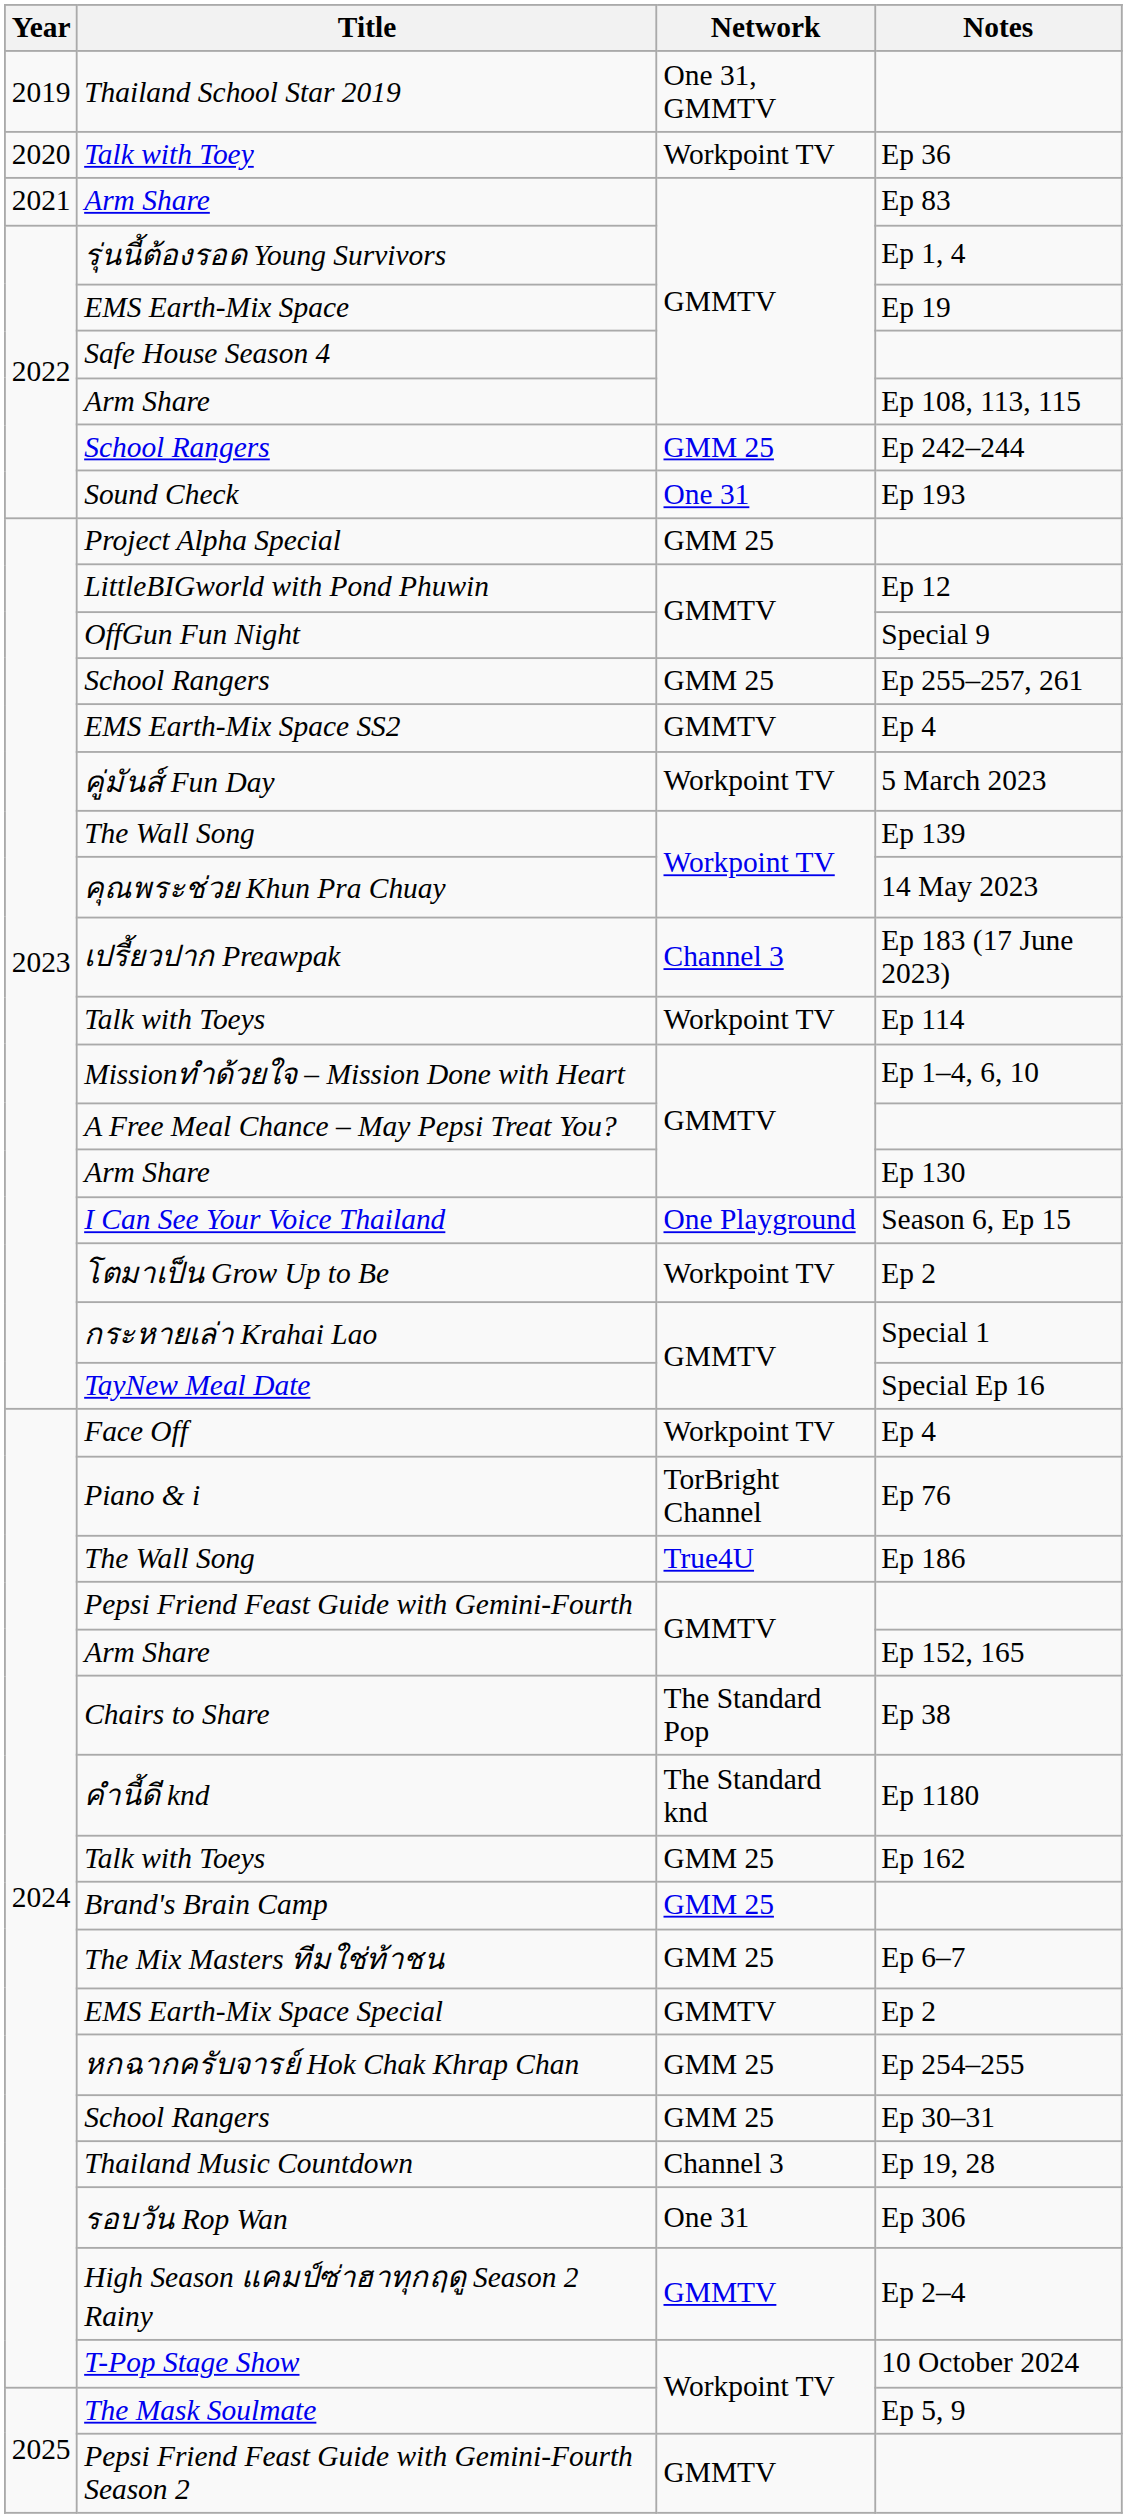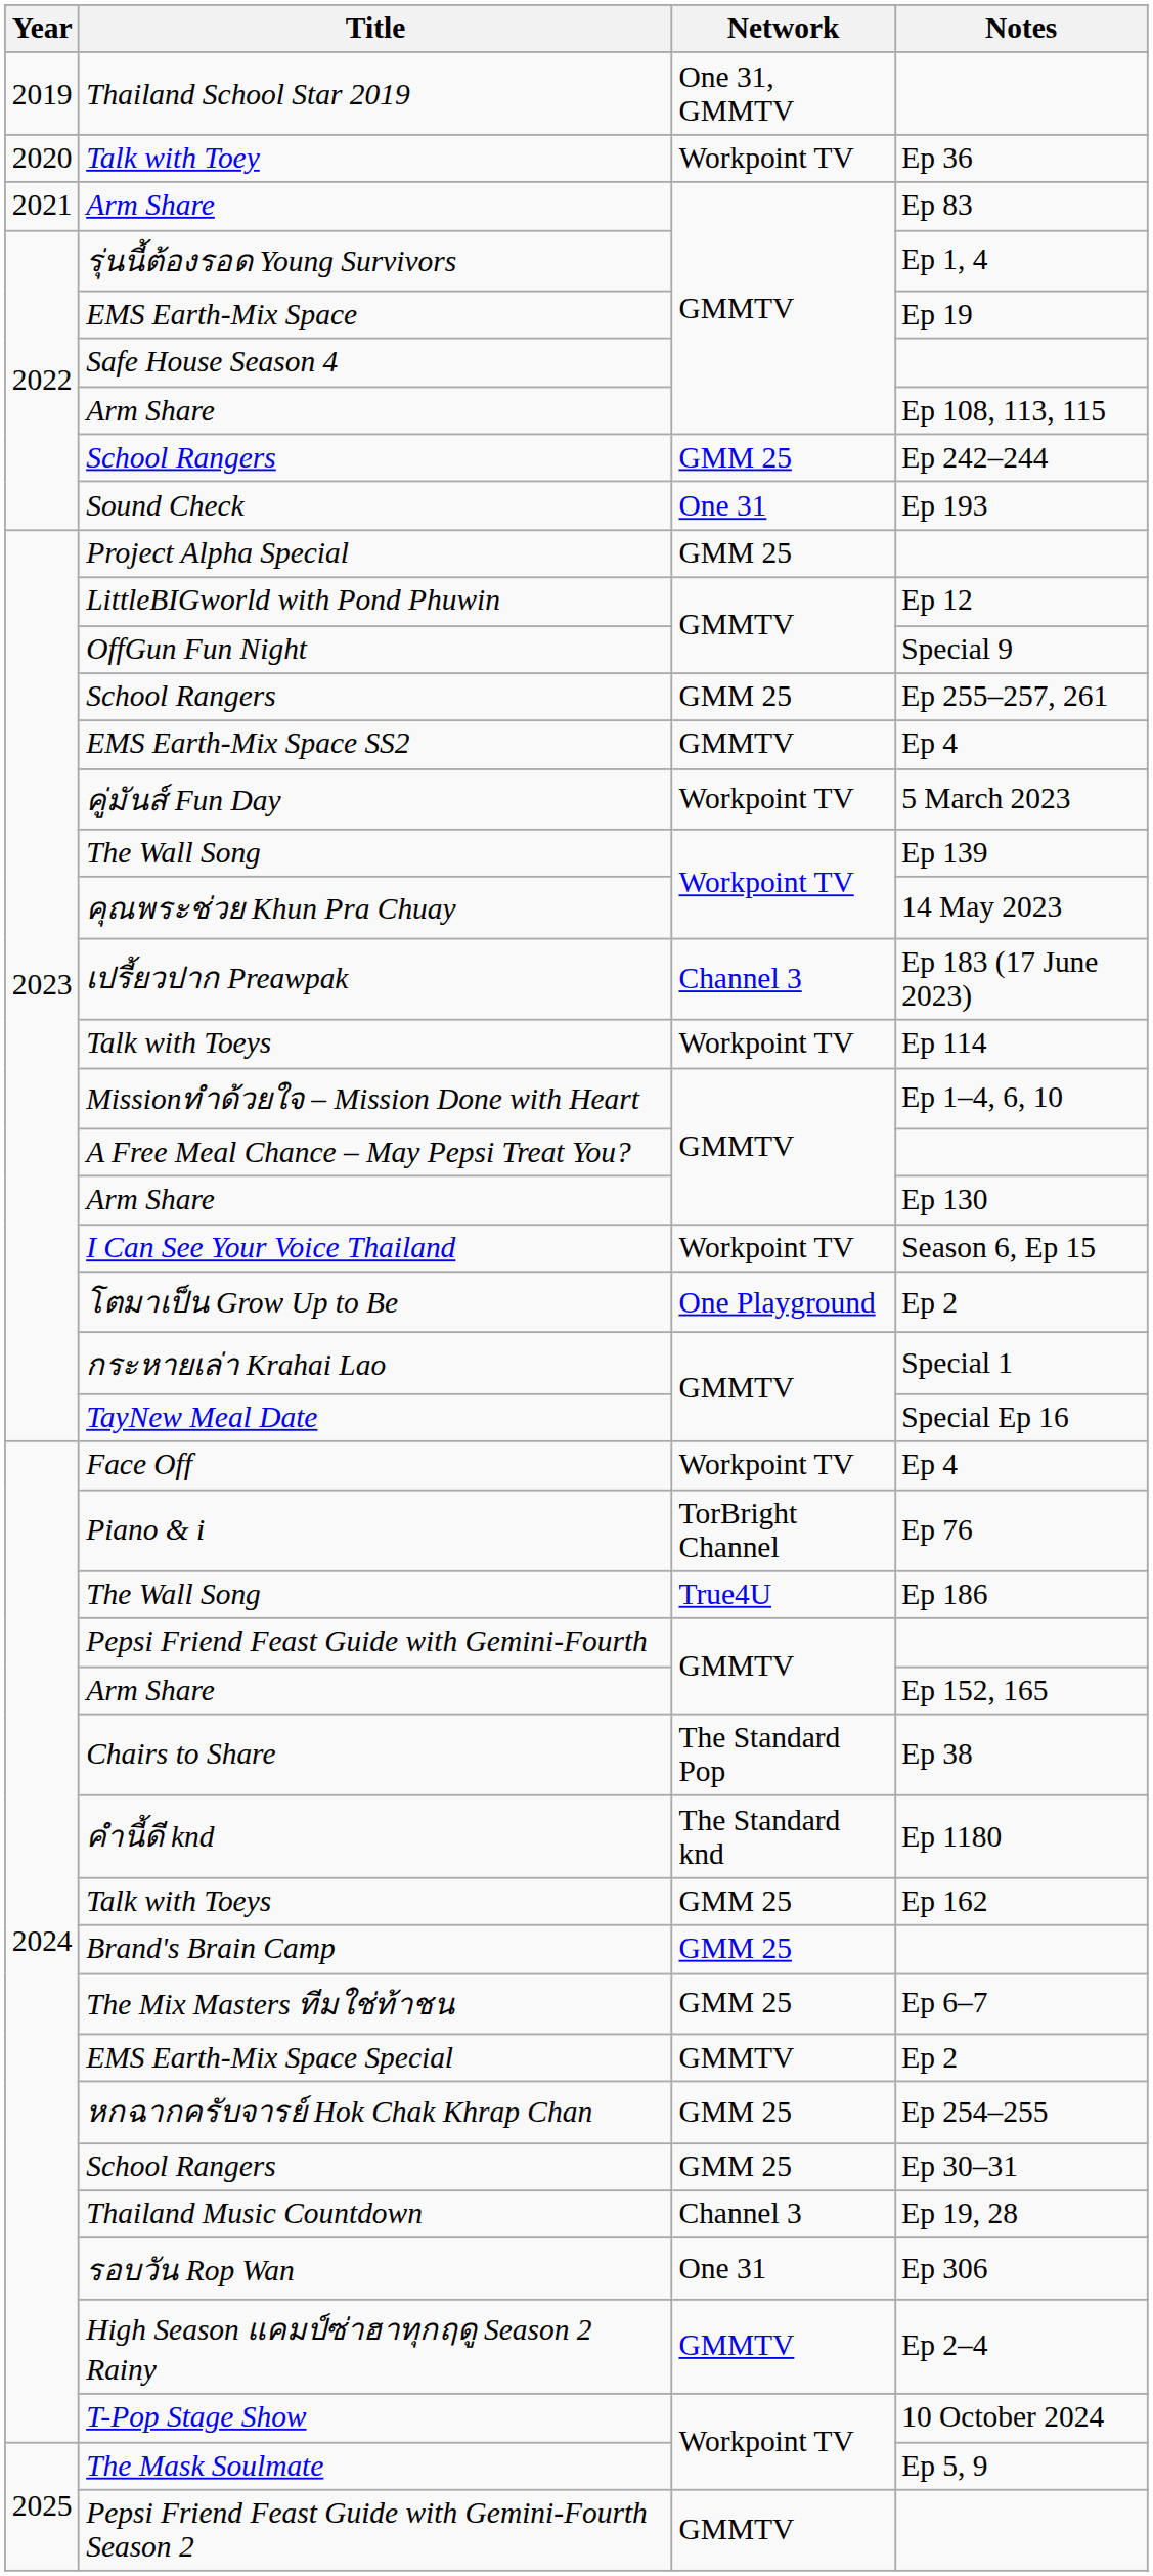 <table class="wikitable sortable">
 <tr>
 <th scope="col">Year</th>
 <th scope="col">Title</th>
 <th scope="col">Network</th>
 <th scope="col" class="unsortable">Notes</th>
 </tr>
 <tr>
 <td>2019</td>
 <td><em>Thailand School Star 2019</em></td>
 <td>One 31, GMMTV</td>
 <td></td>
 </tr>
 <tr>
 <td>2020</td>
 <td><em><a href='#'>Talk with Toey</a></em></td>
 <td>Workpoint TV</td>
 <td>Ep 36</td>
 </tr>
 <tr>
 <td>2021</td>
 <td><em><a href='#'>Arm Share</a></em></td>
 <td rowspan="5">GMMTV</td>
 <td>Ep 83</td>
 </tr>
 <tr>
 <td rowspan="6">2022</td>
 <td><em>รุ่นนี้ต้องรอด Young Survivors</em></td>
 <td>Ep 1, 4</td>
 </tr>
 <tr>
 <td><em>EMS Earth-Mix Space</em></td>
 <td>Ep 19</td>
 </tr>
 <tr>
 <td><em>Safe House Season 4</em></td>
 <td></td>
 </tr>
 <tr>
 <td><em>Arm Share</em></td>
 <td>Ep 108, 113, 115</td>
 </tr>
 <tr>
 <td><em><a href='#'>School Rangers</a></em></td>
 <td><a href='#'>GMM 25</a></td>
 <td>Ep 242–244</td>
 </tr>
 <tr>
 <td><em>Sound Check</em></td>
 <td><a href='#'>One 31</a></td>
 <td>Ep 193</td>
 </tr>
 <tr>
 <td rowspan="17">2023</td>
 <td><em>Project Alpha Special</em></td>
 <td>GMM 25</td>
 <td></td>
 </tr>
 <tr>
 <td><em>LittleBIGworld with Pond Phuwin</em></td>
 <td rowspan="2">GMMTV</td>
 <td>Ep 12</td>
 </tr>
 <tr>
 <td><em>OffGun Fun Night</em></td>
 <td>Special 9</td>
 </tr>
 <tr>
 <td><em>School Rangers</em></td>
 <td>GMM 25</td>
 <td>Ep 255–257, 261</td>
 </tr>
 <tr>
 <td><em>EMS Earth-Mix Space SS2</em></td>
 <td>GMMTV</td>
 <td>Ep 4</td>
 </tr>
 <tr>
 <td><em>คู่มันส์ Fun Day</em></td>
 <td>Workpoint TV</td>
 <td>5 March 2023</td>
 </tr>
 <tr>
 <td><em>The Wall Song</em></td>
 <td rowspan="2"><a href='#'>Workpoint TV</a></td>
 <td>Ep 139</td>
 </tr>
 <tr>
 <td><em>คุณพระช่วย Khun Pra Chuay</em></td>
 <td>14 May 2023</td>
 </tr>
 <tr>
 <td><em>เปรี้ยวปาก Preawpak</em></td>
 <td><a href='#'>Channel 3</a></td>
 <td>Ep 183 (17 June 2023)</td>
 </tr>
 <tr>
 <td><em>Talk with Toeys</em></td>
 <td>Workpoint TV</td>
 <td>Ep 114</td>
 </tr>
 <tr>
 <td><em>Missionทำด้วยใจ – Mission Done with Heart</em></td>
 <td rowspan="3">GMMTV</td>
 <td>Ep 1–4, 6, 10</td>
 </tr>
 <tr>
 <td><em>A Free Meal Chance – May Pepsi Treat You?</em></td>
 <td></td>
 </tr>
 <tr>
 <td><em>Arm Share</em></td>
 <td>Ep 130</td>
 </tr>
 <tr>
 <td><em><a href='#'>I Can See Your Voice Thailand</a></em></td>
-<td><a href='#'>One Playground</a></td>
+<td>Workpoint TV</td>
 <td>Season 6, Ep 15</td>
 </tr>
 <tr>
 <td><em>โตมาเป็น Grow Up to Be</em></td>
-<td>Workpoint TV</td>
+<td><a href='#'>One Playground</a></td>
 <td>Ep 2</td>
 </tr>
 <tr>
 <td><em>กระหายเล่า Krahai Lao</em></td>
 <td rowspan="2">GMMTV</td>
 <td>Special 1</td>
 </tr>
 <tr>
 <td><em><a href='#'>TayNew Meal Date</a></em></td>
 <td>Special Ep 16</td>
 </tr>
 <tr>
 <td rowspan="17">2024</td>
 <td><em>Face Off</em></td>
 <td>Workpoint TV</td>
 <td>Ep 4</td>
 </tr>
 <tr>
 <td><em>Piano & i</em></td>
 <td>TorBright Channel</td>
 <td>Ep 76</td>
 </tr>
 <tr>
 <td><em>The Wall Song</em></td>
 <td><a href='#'>True4U</a></td>
 <td>Ep 186</td>
 </tr>
 <tr>
 <td><em>Pepsi Friend Feast Guide with Gemini-Fourth</em></td>
 <td rowspan="2">GMMTV</td>
 <td></td>
 </tr>
 <tr>
 <td><em>Arm Share</em></td>
 <td>Ep 152, 165</td>
 </tr>
 <tr>
 <td><em>Chairs to Share</em></td>
 <td>The Standard Pop</td>
 <td>Ep 38</td>
 </tr>
 <tr>
 <td><em>คำนี้ดี knd</em></td>
 <td>The Standard knd</td>
 <td>Ep 1180</td>
 </tr>
 <tr>
 <td><em>Talk with Toeys</em></td>
 <td>GMM 25</td>
 <td>Ep 162</td>
 </tr>
 <tr>
 <td><em>Brand's Brain Camp</em></td>
 <td><a href='#'>GMM 25</a></td>
 <td></td>
 </tr>
 <tr>
 <td><em>The Mix Masters ทีมใช่ท้าชน</em></td>
 <td>GMM 25</td>
 <td>Ep 6–7</td>
 </tr>
 <tr>
 <td><em>EMS Earth-Mix Space Special</em></td>
 <td>GMMTV</td>
 <td>Ep 2</td>
 </tr>
 <tr>
 <td><em>หกฉากครับจารย์ Hok Chak Khrap Chan</em></td>
 <td>GMM 25</td>
 <td>Ep 254–255</td>
 </tr>
 <tr>
 <td><em>School Rangers</em></td>
 <td>GMM 25</td>
 <td>Ep 30–31</td>
 </tr>
 <tr>
 <td><em>Thailand Music Countdown</em></td>
 <td>Channel 3</td>
 <td>Ep 19, 28</td>
 </tr>
 <tr>
 <td><em>รอบวัน Rop Wan</em></td>
 <td>One 31</td>
 <td>Ep 306</td>
 </tr>
 <tr>
 <td><em>High Season แคมป์ซ่าฮาทุกฤดู Season 2 Rainy</em></td>
 <td><a href='#'>GMMTV</a></td>
 <td>Ep 2–4</td>
 </tr>
 <tr>
 <td><em><a href='#'>T-Pop Stage Show</a></em></td>
 <td rowspan="2">Workpoint TV</td>
 <td>10 October 2024</td>
 </tr>
 <tr>
 <td rowspan="2">2025</td>
 <td><em><a href='#'>The Mask Soulmate</a></em></td>
 <td>Ep 5, 9</td>
 </tr>
 <tr>
 <td><em>Pepsi Friend Feast Guide with Gemini-Fourth Season 2</em></td>
 <td>GMMTV</td>
 <td></td>
 </tr>
 </table>
